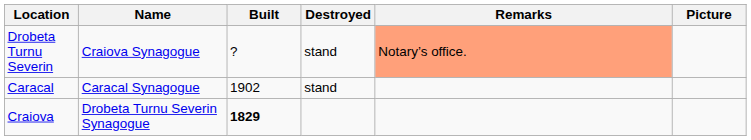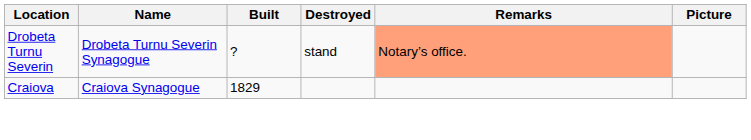 <table class="wikitable sortable" width="100%">
 <tr>
 <th width="10%">Location</th>
 <th width="20%">Name</th>
 <th width="10%">Built</th>
 <th width="10%">Destroyed</th>
 <th width="40%" class="unsortable">Remarks</th>
 <th width="10%" class="unsortable">Picture</th>
 </tr>
 <tr>
 <td><a href='#'>Drobeta Turnu Severin</a></td>
-<td><a href='#'>Craiova Synagogue</a></td>
+<td><a href='#'>Drobeta Turnu Severin Synagogue</a></td>
 <td>?</td>
 <td>stand</td>
 <td style="background: lightsalmon;">Notary’s office.</td>
 <td></td>
 </tr>
 <tr>
-<td><a href='#'>Caracal</a></td>
-<td><a href='#'>Caracal Synagogue</a></td>
-<td>1902</td>
-<td>stand</td>
-<td></td>
-<td></td>
-</tr>
-<tr>
 <td><a href='#'>Craiova</a></td>
-<td><a href='#'>Drobeta Turnu Severin Synagogue</a></td>
-<td><strong>1829</strong></td>
+<td><a href='#'>Craiova Synagogue</a></td>
+<td>1829</td>
 <td></td>
 <td></td>
 <td></td>
 </tr>
 </table>
